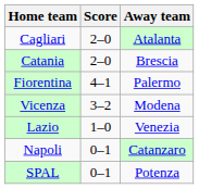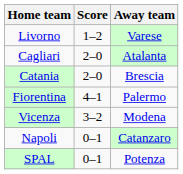 <table class="wikitable" style="text-align: center">
 <tr>
 <th>Home team</th>
 <th>Score</th>
 <th>Away team</th>
+</tr>
+<tr>
+<td><a href='#'>Livorno</a></td>
+<td>1–2</td>
+<td bgcolor="#ccffcc"><a href='#'>Varese</a></td>
 </tr>
 <tr>
 <td><a href='#'>Cagliari</a></td>
 <td>2–0</td>
 <td bgcolor="#ccffcc"><a href='#'>Atalanta</a></td>
 </tr>
 <tr>
 <td bgcolor="#ccffcc"><a href='#'>Catania</a></td>
 <td>2–0</td>
 <td><a href='#'>Brescia</a></td>
 </tr>
 <tr>
 <td bgcolor="#ccffcc"><a href='#'>Fiorentina</a></td>
 <td>4–1</td>
 <td><a href='#'>Palermo</a></td>
 </tr>
 <tr>
 <td bgcolor="#ccffcc"><a href='#'>Vicenza</a></td>
 <td>3–2</td>
 <td><a href='#'>Modena</a></td>
 </tr>
 <tr>
-<td bgcolor="#ccffcc"><a href='#'>Lazio</a></td>
-<td>1–0</td>
-<td><a href='#'>Venezia</a></td>
-</tr>
-<tr>
 <td><a href='#'>Napoli</a></td>
 <td>0–1</td>
 <td bgcolor="#ccffcc"><a href='#'>Catanzaro</a></td>
 </tr>
 <tr>
 <td bgcolor="#ccffcc"><a href='#'>SPAL</a></td>
 <td>0–1</td>
 <td><a href='#'>Potenza</a></td>
 </tr>
 </table>
